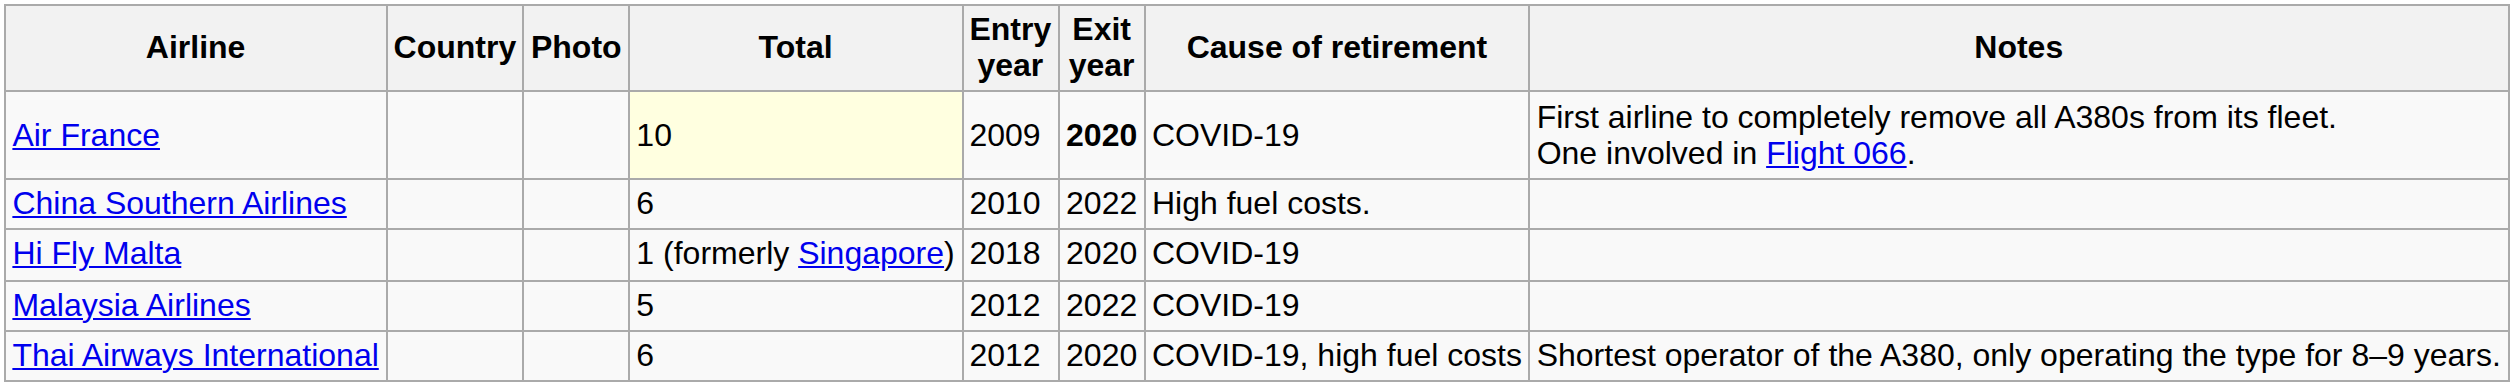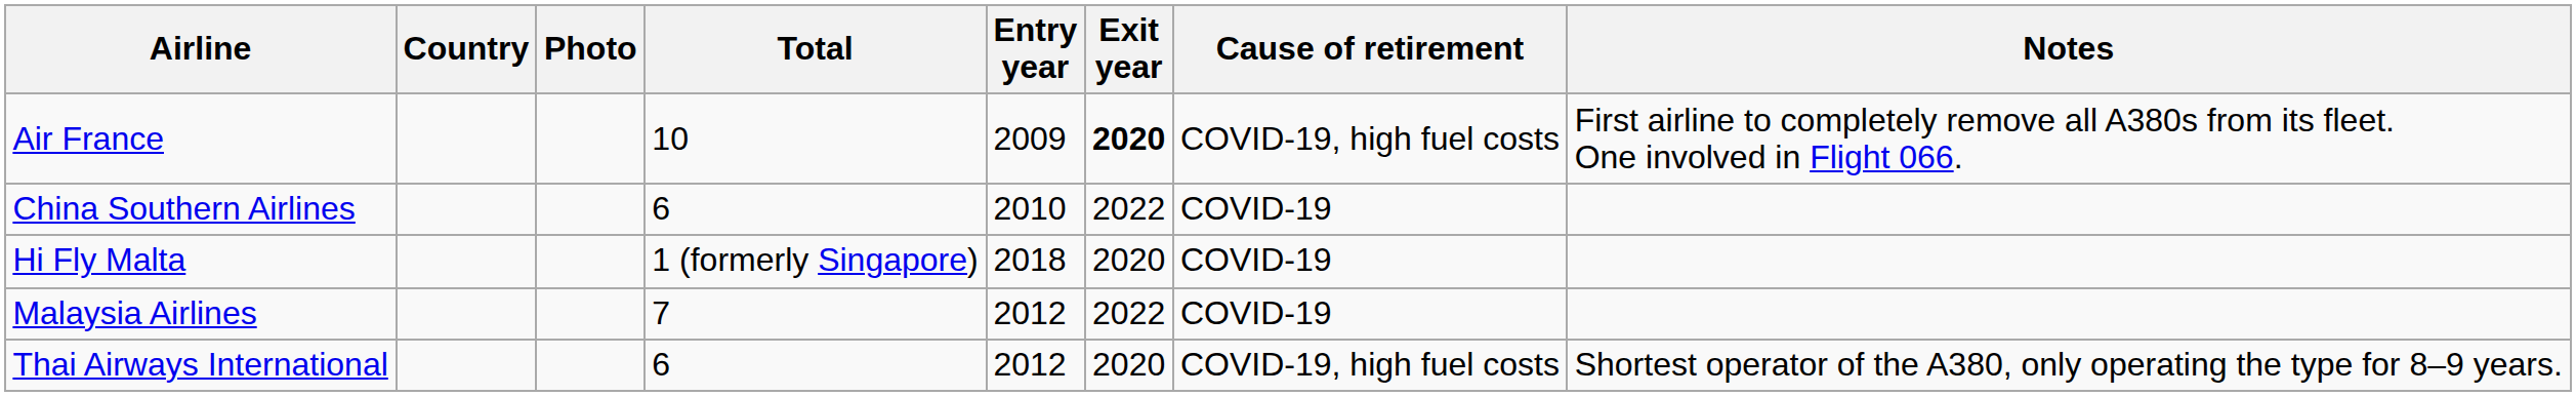 <table class="wikitable sortable">
 <tr>
 <th>Airline</th>
 <th class="unsortable">Country</th>
 <th>Photo</th>
 <th>Total</th>
 <th>Entry <br> year</th>
 <th>Exit <br> year</th>
 <th class="unsortable">Cause of retirement</th>
 <th class="unsortable">Notes</th>
 </tr>
 <tr>
 <td><a href='#'>Air France</a></td>
 <td></td>
 <td></td>
-<td style="background: lightyellow;">10</td>
+<td>10</td>
 <td>2009</td>
 <td><strong>2020</strong></td>
-<td>COVID-19</td>
+<td>COVID-19, high fuel costs</td>
 <td>First airline to completely remove all A380s from its fleet. <br> One involved in <a href='#'>Flight 066</a>.</td>
 </tr>
 <tr>
 <td><a href='#'>China Southern Airlines</a></td>
 <td></td>
 <td></td>
 <td>6</td>
 <td>2010</td>
 <td>2022</td>
-<td>High fuel costs.</td>
+<td>COVID-19</td>
 <td></td>
 </tr>
 <tr>
 <td><a href='#'>Hi Fly Malta</a></td>
 <td></td>
 <td></td>
 <td>1 (formerly <a href='#'>Singapore</a>)</td>
 <td>2018</td>
 <td>2020</td>
 <td>COVID-19</td>
 <td></td>
 </tr>
 <tr>
 <td><a href='#'>Malaysia Airlines</a></td>
 <td></td>
 <td></td>
-<td>5</td>
+<td>7</td>
 <td>2012</td>
 <td>2022</td>
 <td>COVID-19</td>
 <td></td>
 </tr>
 <tr>
 <td><a href='#'>Thai Airways International</a></td>
 <td></td>
 <td></td>
 <td>6</td>
 <td>2012</td>
 <td>2020</td>
 <td>COVID-19, high fuel costs</td>
 <td>Shortest operator of the A380, only operating the type for 8–9 years.</td>
 </tr>
 </table>
